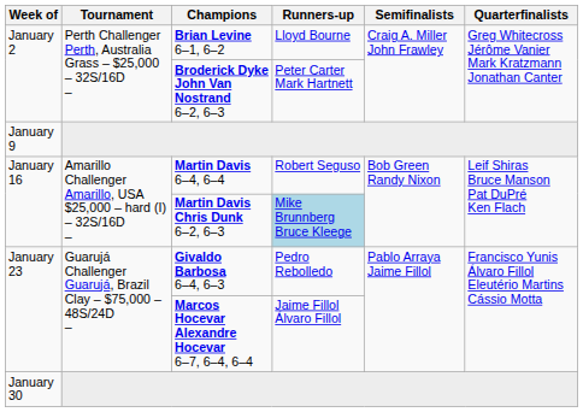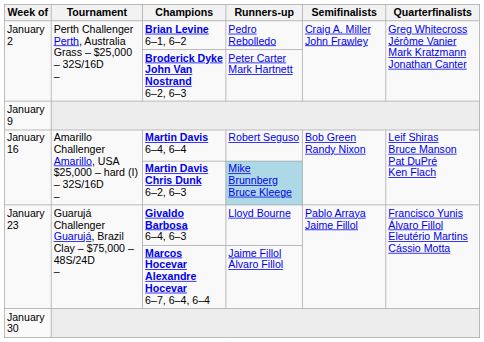 <table class="wikitable" style="font-size:85%;">
 <tr>
 <th width="75">Week of</th>
 <th width="250">Tournament</th>
 <th width="210">Champions</th>
 <th width="210">Runners-up</th>
 <th width="170">Semifinalists</th>
 <th width="170">Quarterfinalists</th>
 </tr>
 <tr valign="top">
 <td rowspan="2">January 2</td>
 <td rowspan="2">Perth Challenger<br> <a href='#'>Perth</a>, Australia<br>Grass – $25,000 – 32S/16D<br>  – </td>
 <td> <strong><a href='#'>Brian Levine</a></strong> <br>6–1, 6–2</td>
-<td> <a href='#'>Lloyd Bourne</a></td>
+<td> <a href='#'>Pedro Rebolledo</a></td>
 <td rowspan="2"> <a href='#'>Craig A. Miller</a> <br>  <a href='#'>John Frawley</a></td>
 <td rowspan="2"> <a href='#'>Greg Whitecross</a> <br> <a href='#'>Jérôme Vanier</a> <br> <a href='#'>Mark Kratzmann</a> <br>  <a href='#'>Jonathan Canter</a></td>
 </tr>
 <tr valign="top">
 <td> <strong><a href='#'>Broderick Dyke</a></strong> <br> <strong><a href='#'>John Van Nostrand</a></strong><br>6–2, 6–3</td>
 <td> <a href='#'>Peter Carter</a><br>  <a href='#'>Mark Hartnett</a></td>
 </tr>
 <tr valign="top">
 <td rowspan="1">January 9</td>
 <td colspan="5" bgcolor="#ededed"></td>
 </tr>
 <tr valign="top">
 <td rowspan="2">January 16</td>
 <td rowspan="2">Amarillo Challenger<br> <a href='#'>Amarillo</a>, USA<br>$25,000 – hard (I) – 32S/16D<br>  – </td>
 <td> <strong><a href='#'>Martin Davis</a></strong> <br>6–4, 6–4</td>
 <td> <a href='#'>Robert Seguso</a></td>
 <td rowspan="2"> <a href='#'>Bob Green</a> <br>  <a href='#'>Randy Nixon</a></td>
 <td rowspan="2"> <a href='#'>Leif Shiras</a> <br> <a href='#'>Bruce Manson</a> <br> <a href='#'>Pat DuPré</a> <br>  <a href='#'>Ken Flach</a></td>
 </tr>
 <tr valign="top">
 <td> <strong><a href='#'>Martin Davis</a></strong> <br> <strong><a href='#'>Chris Dunk</a></strong><br>6–2, 6–3</td>
 <td style="background: lightblue;"> <a href='#'>Mike Brunnberg</a><br>  <a href='#'>Bruce Kleege</a></td>
 </tr>
 <tr valign="top">
 <td rowspan="2">January 23</td>
 <td rowspan="2">Guarujá Challenger<br> <a href='#'>Guarujá</a>, Brazil<br>Clay – $75,000 – 48S/24D<br>  – </td>
 <td> <strong><a href='#'>Givaldo Barbosa</a></strong> <br>6–4, 6–3</td>
-<td> <a href='#'>Pedro Rebolledo</a></td>
+<td> <a href='#'>Lloyd Bourne</a></td>
 <td rowspan="2"> <a href='#'>Pablo Arraya</a> <br>  <a href='#'>Jaime Fillol</a></td>
 <td rowspan="2"> <a href='#'>Francisco Yunis</a> <br> <a href='#'>Álvaro Fillol</a> <br> <a href='#'>Eleutério Martins</a> <br>  <a href='#'>Cássio Motta</a></td>
 </tr>
 <tr valign="top">
 <td> <strong><a href='#'>Marcos Hocevar</a></strong> <br> <strong><a href='#'>Alexandre Hocevar</a></strong><br>6–7, 6–4, 6–4</td>
 <td> <a href='#'>Jaime Fillol</a><br>  <a href='#'>Álvaro Fillol</a></td>
 </tr>
 <tr valign="top">
 <td rowspan="1">January 30</td>
 <td colspan="5" bgcolor="#ededed"></td>
 </tr>
 </table>
